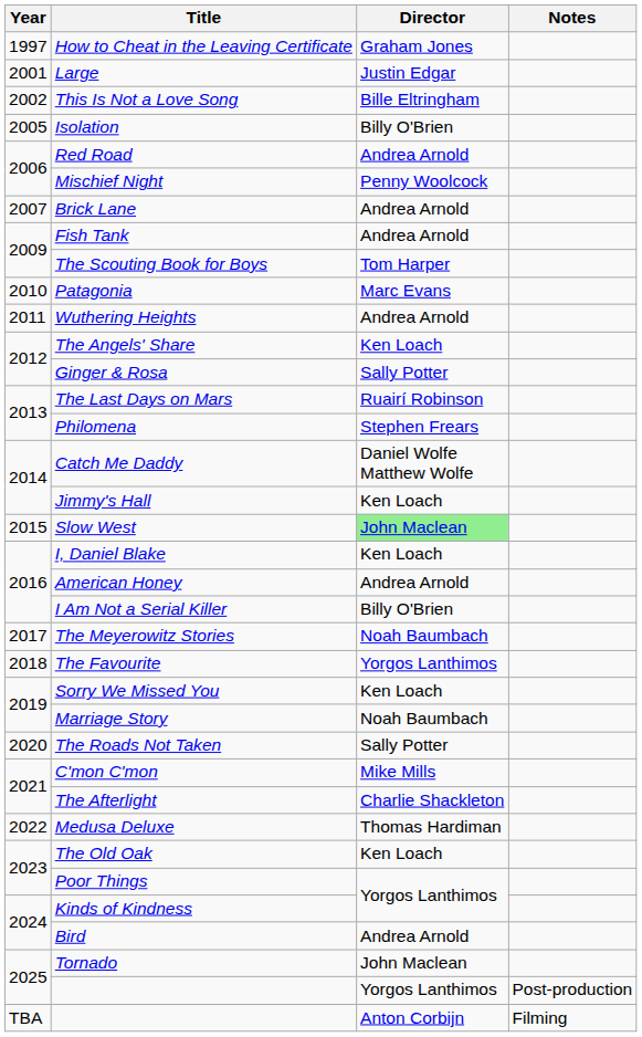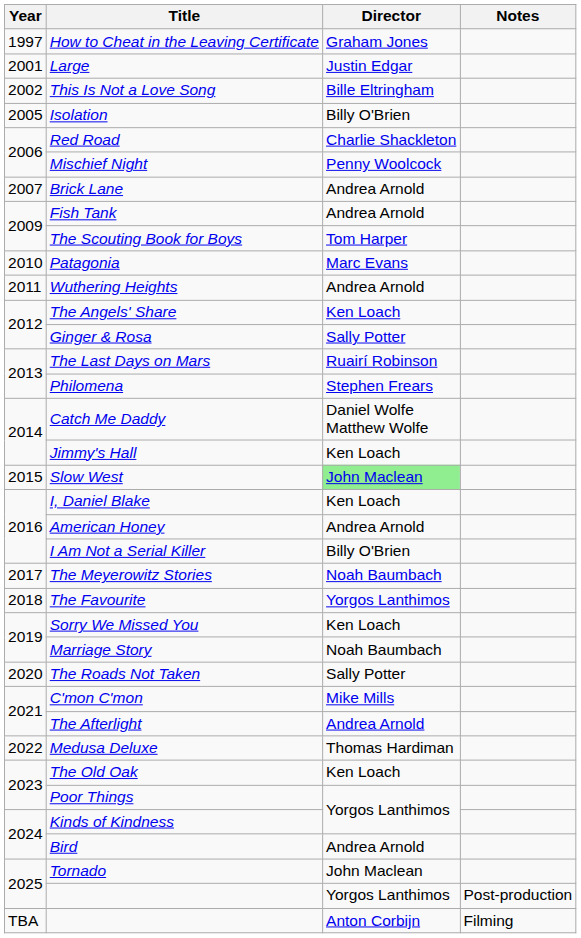 <table class="wikitable">
 <tr>
 <th>Year</th>
 <th>Title</th>
 <th>Director</th>
 <th>Notes</th>
 </tr>
 <tr>
 <td>1997</td>
 <td><em><a href='#'>How to Cheat in the Leaving Certificate</a></em></td>
 <td><a href='#'>Graham Jones</a></td>
 <td></td>
 </tr>
 <tr>
 <td>2001</td>
 <td><em><a href='#'>Large</a></em></td>
 <td><a href='#'>Justin Edgar</a></td>
 <td></td>
 </tr>
 <tr>
 <td>2002</td>
 <td><em><a href='#'>This Is Not a Love Song</a></em></td>
 <td><a href='#'>Bille Eltringham</a></td>
 <td></td>
 </tr>
 <tr>
 <td>2005</td>
 <td><em><a href='#'>Isolation</a></em></td>
 <td>Billy O'Brien</td>
 <td></td>
 </tr>
 <tr>
 <td rowspan=2>2006</td>
 <td><em><a href='#'>Red Road</a></em></td>
-<td><a href='#'>Andrea Arnold</a></td>
+<td><a href='#'>Charlie Shackleton</a></td>
 <td></td>
 </tr>
 <tr>
 <td><em><a href='#'>Mischief Night</a></em></td>
 <td><a href='#'>Penny Woolcock</a></td>
 <td></td>
 </tr>
 <tr>
 <td>2007</td>
 <td><em><a href='#'>Brick Lane</a></em></td>
 <td>Andrea Arnold</td>
 <td></td>
 </tr>
 <tr>
 <td rowspan=2>2009</td>
 <td><em><a href='#'>Fish Tank</a></em></td>
 <td>Andrea Arnold</td>
 <td></td>
 </tr>
 <tr>
 <td><em><a href='#'>The Scouting Book for Boys</a></em></td>
 <td><a href='#'>Tom Harper</a></td>
 <td></td>
 </tr>
 <tr>
 <td>2010</td>
 <td><em><a href='#'>Patagonia</a></em></td>
 <td><a href='#'>Marc Evans</a></td>
 <td></td>
 </tr>
 <tr>
 <td>2011</td>
 <td><em><a href='#'>Wuthering Heights</a></em></td>
 <td>Andrea Arnold</td>
 <td></td>
 </tr>
 <tr>
 <td rowspan=2>2012</td>
 <td><em><a href='#'>The Angels' Share</a></em></td>
 <td><a href='#'>Ken Loach</a></td>
 <td></td>
 </tr>
 <tr>
 <td><em><a href='#'>Ginger & Rosa</a></em></td>
 <td><a href='#'>Sally Potter</a></td>
 <td></td>
 </tr>
 <tr>
 <td rowspan=2>2013</td>
 <td><em><a href='#'>The Last Days on Mars</a></em></td>
 <td><a href='#'>Ruairí Robinson</a></td>
 <td></td>
 </tr>
 <tr>
 <td><em><a href='#'>Philomena</a></em></td>
 <td><a href='#'>Stephen Frears</a></td>
 <td></td>
 </tr>
 <tr>
 <td rowspan=2>2014</td>
 <td><em><a href='#'>Catch Me Daddy</a></em></td>
 <td>Daniel Wolfe<br>Matthew Wolfe</td>
 <td></td>
 </tr>
 <tr>
 <td><em><a href='#'>Jimmy's Hall</a></em></td>
 <td>Ken Loach</td>
 <td></td>
 </tr>
 <tr>
 <td>2015</td>
 <td><em><a href='#'>Slow West</a></em></td>
 <td style="background: lightgreen;"><a href='#'>John Maclean</a></td>
 <td></td>
 </tr>
 <tr>
 <td rowspan=3>2016</td>
 <td><em><a href='#'>I, Daniel Blake</a></em></td>
 <td>Ken Loach</td>
 <td></td>
 </tr>
 <tr>
 <td><em><a href='#'>American Honey</a></em></td>
 <td>Andrea Arnold</td>
 <td></td>
 </tr>
 <tr>
 <td><em><a href='#'>I Am Not a Serial Killer</a></em></td>
 <td>Billy O'Brien</td>
 <td></td>
 </tr>
 <tr>
 <td>2017</td>
 <td><em><a href='#'>The Meyerowitz Stories</a></em></td>
 <td><a href='#'>Noah Baumbach</a></td>
 <td></td>
 </tr>
 <tr>
 <td>2018</td>
 <td><em><a href='#'>The Favourite</a></em></td>
 <td><a href='#'>Yorgos Lanthimos</a></td>
 <td></td>
 </tr>
 <tr>
 <td rowspan=2>2019</td>
 <td><em><a href='#'>Sorry We Missed You</a></em></td>
 <td>Ken Loach</td>
 <td></td>
 </tr>
 <tr>
 <td><em><a href='#'>Marriage Story</a></em></td>
 <td>Noah Baumbach</td>
 <td></td>
 </tr>
 <tr>
 <td>2020</td>
 <td><em><a href='#'>The Roads Not Taken</a></em></td>
 <td>Sally Potter</td>
 <td></td>
 </tr>
 <tr>
 <td rowspan=2>2021</td>
 <td><em><a href='#'>C'mon C'mon</a></em></td>
 <td><a href='#'>Mike Mills</a></td>
 <td></td>
 </tr>
 <tr>
 <td><em><a href='#'>The Afterlight</a></em></td>
-<td><a href='#'>Charlie Shackleton</a></td>
+<td><a href='#'>Andrea Arnold</a></td>
 <td></td>
 </tr>
 <tr>
 <td>2022</td>
 <td><em><a href='#'>Medusa Deluxe</a></em></td>
 <td>Thomas Hardiman</td>
 <td></td>
 </tr>
 <tr>
 <td rowspan=2>2023</td>
 <td><em><a href='#'>The Old Oak</a></em></td>
 <td>Ken Loach</td>
 <td></td>
 </tr>
 <tr>
 <td><em><a href='#'>Poor Things</a></em></td>
 <td rowspan=2>Yorgos Lanthimos</td>
 <td></td>
 </tr>
 <tr>
 <td rowspan=2>2024</td>
 <td><em><a href='#'>Kinds of Kindness</a></em></td>
 <td></td>
 </tr>
 <tr>
 <td><em><a href='#'>Bird</a></em></td>
 <td>Andrea Arnold</td>
 <td></td>
 </tr>
 <tr>
 <td rowspan=2>2025</td>
 <td><em><a href='#'>Tornado</a></em></td>
 <td>John Maclean</td>
 <td></td>
 </tr>
 <tr>
 <td></td>
 <td>Yorgos Lanthimos</td>
 <td>Post-production</td>
 </tr>
 <tr>
 <td>TBA</td>
 <td></td>
 <td><a href='#'>Anton Corbijn</a></td>
 <td>Filming</td>
 </tr>
 </table>
